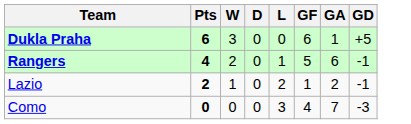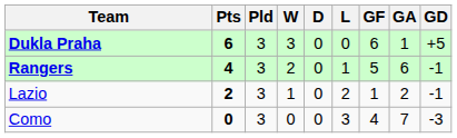 <table class="wikitable" style="text-align:center;">
 <tr>
 <th width=200>Team</th>
 <th width=20>Pts</th>
+<th width=20>Pld</th>
 <th width=20>W</th>
 <th width=20>D</th>
 <th width=20>L</th>
 <th width=20>GF</th>
 <th width=20>GA</th>
 <th width=20>GD</th>
 </tr>
 <tr style="background:#ccffcc">
 <td style="text-align:left"><strong> <a href='#'>Dukla Praha</a></strong></td>
 <td><strong>6</strong></td>
 <td>3</td>
+<td>3</td>
 <td>0</td>
 <td>0</td>
 <td>6</td>
 <td>1</td>
 <td>+5</td>
 </tr>
 <tr style="background:#ccffcc">
 <td style="text-align:left"><strong> <a href='#'>Rangers</a></strong></td>
 <td><strong>4</strong></td>
+<td>3</td>
 <td>2</td>
 <td>0</td>
 <td>1</td>
 <td>5</td>
 <td>6</td>
 <td>-1</td>
 </tr>
 <tr>
 <td style="text-align:left"> <a href='#'>Lazio</a></td>
 <td><strong>2</strong></td>
+<td>3</td>
 <td>1</td>
 <td>0</td>
 <td>2</td>
 <td>1</td>
 <td>2</td>
 <td>-1</td>
 </tr>
 <tr>
 <td style="text-align:left"> <a href='#'>Como</a></td>
 <td><strong>0</strong></td>
+<td>3</td>
 <td>0</td>
 <td>0</td>
 <td>3</td>
 <td>4</td>
 <td>7</td>
 <td>-3</td>
 </tr>
 </table>
